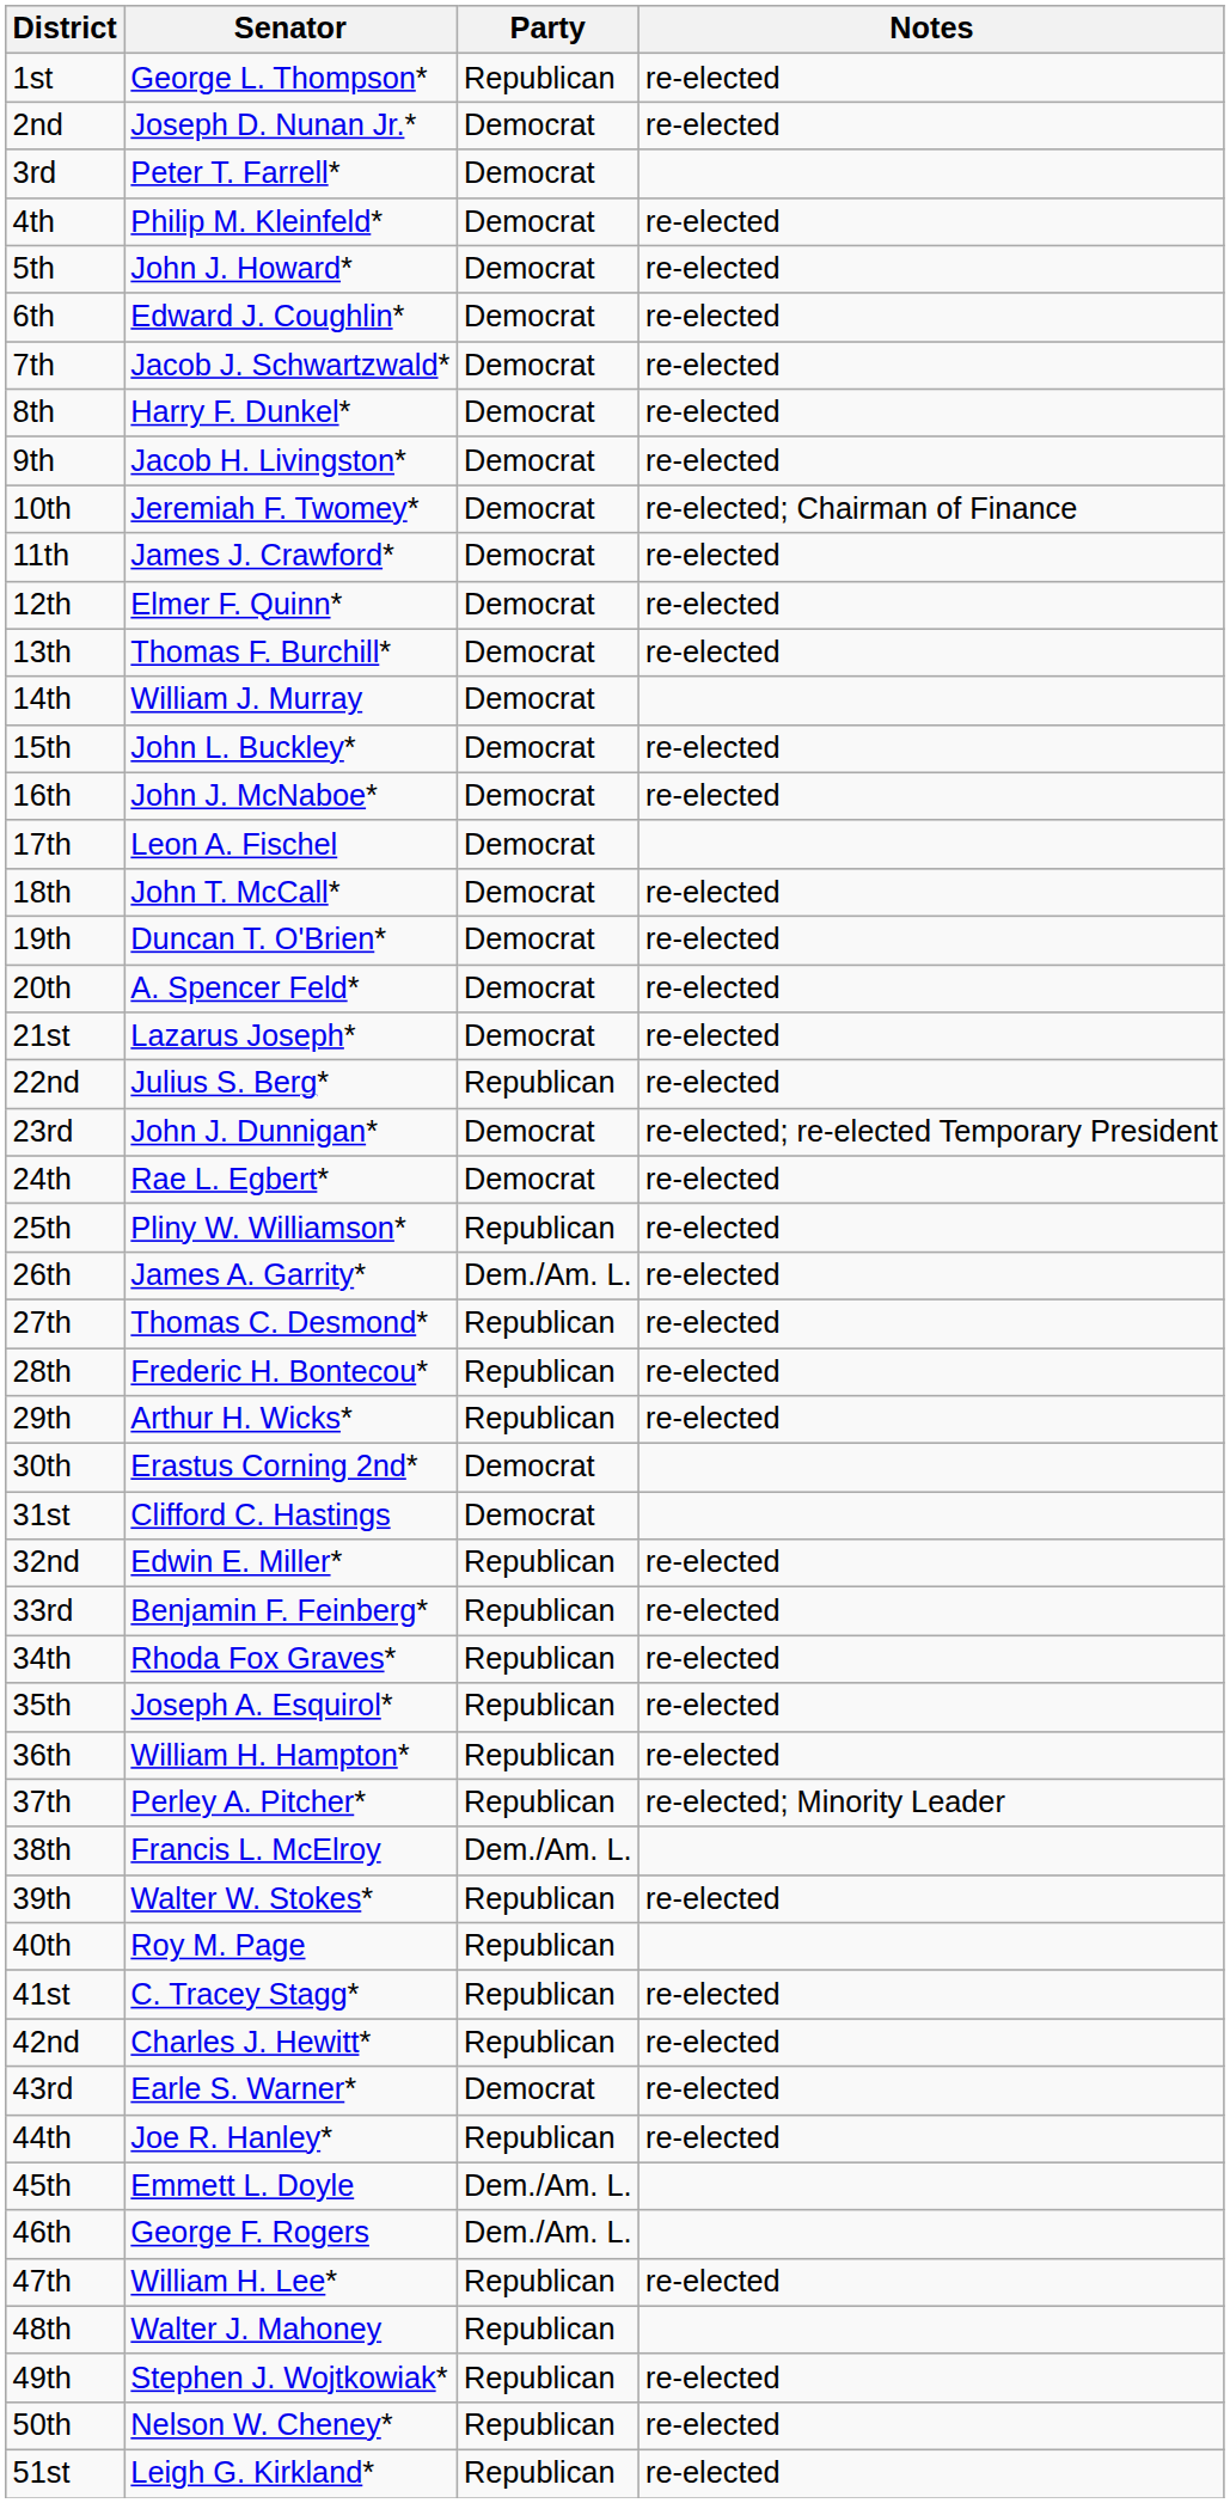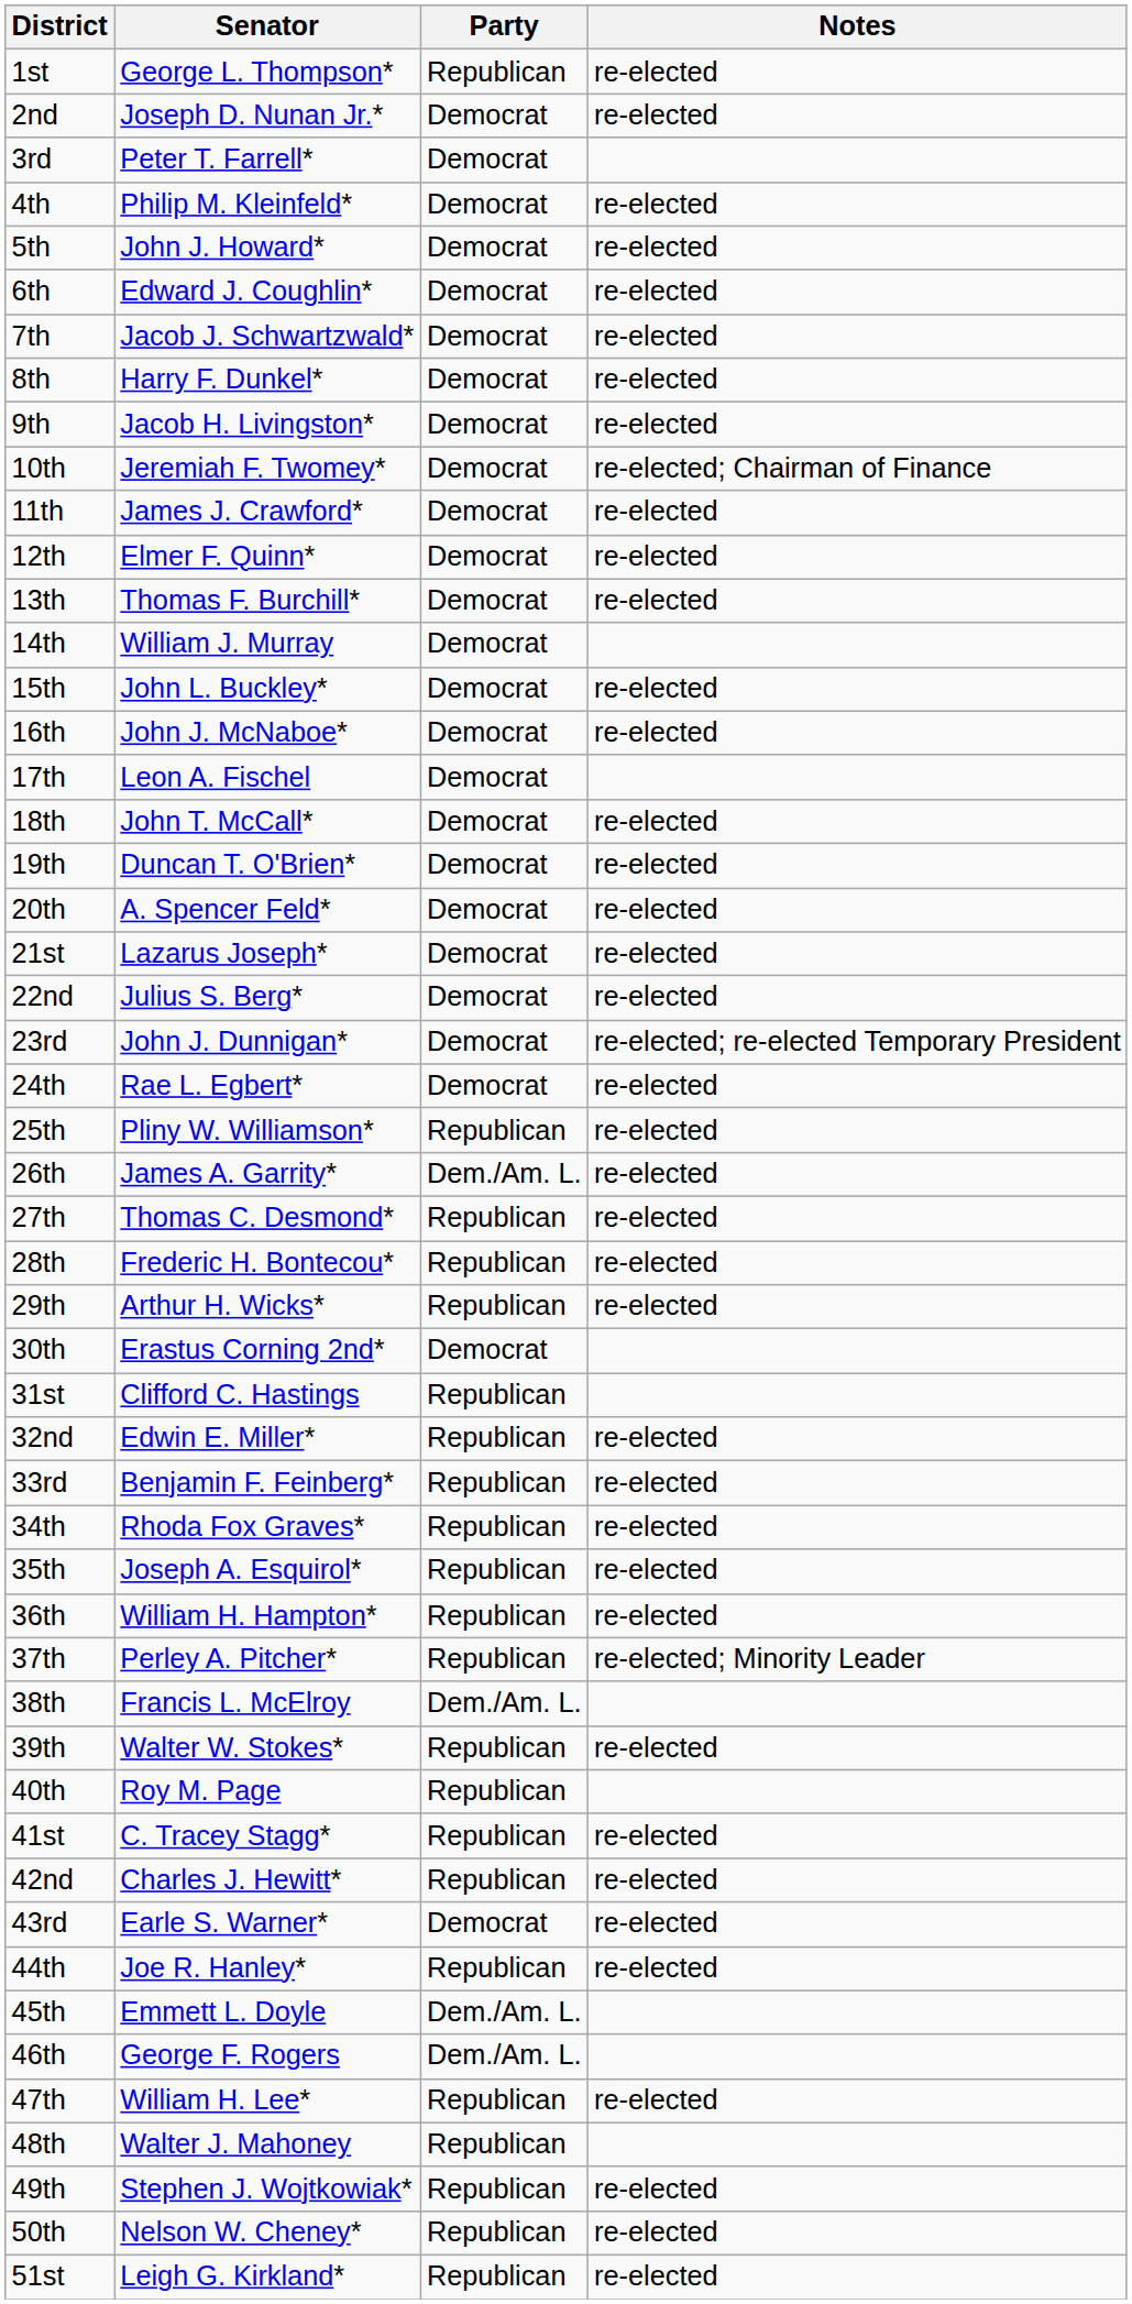 <table class=wikitable>
 <tr>
 <th>District</th>
 <th>Senator</th>
 <th>Party</th>
 <th>Notes</th>
 </tr>
 <tr>
 <td>1st</td>
 <td><a href='#'>George L. Thompson</a>*</td>
 <td>Republican</td>
 <td>re-elected</td>
 </tr>
 <tr>
 <td>2nd</td>
 <td><a href='#'>Joseph D. Nunan Jr.</a>*</td>
 <td>Democrat</td>
 <td>re-elected</td>
 </tr>
 <tr>
 <td>3rd</td>
 <td><a href='#'>Peter T. Farrell</a>*</td>
 <td>Democrat</td>
 <td></td>
 </tr>
 <tr>
 <td>4th</td>
 <td><a href='#'>Philip M. Kleinfeld</a>*</td>
 <td>Democrat</td>
 <td>re-elected</td>
 </tr>
 <tr>
 <td>5th</td>
 <td><a href='#'>John J. Howard</a>*</td>
 <td>Democrat</td>
 <td>re-elected</td>
 </tr>
 <tr>
 <td>6th</td>
 <td><a href='#'>Edward J. Coughlin</a>*</td>
 <td>Democrat</td>
 <td>re-elected</td>
 </tr>
 <tr>
 <td>7th</td>
 <td><a href='#'>Jacob J. Schwartzwald</a>*</td>
 <td>Democrat</td>
 <td>re-elected</td>
 </tr>
 <tr>
 <td>8th</td>
 <td><a href='#'>Harry F. Dunkel</a>*</td>
 <td>Democrat</td>
 <td>re-elected</td>
 </tr>
 <tr>
 <td>9th</td>
 <td><a href='#'>Jacob H. Livingston</a>*</td>
 <td>Democrat</td>
 <td>re-elected</td>
 </tr>
 <tr>
 <td>10th</td>
 <td><a href='#'>Jeremiah F. Twomey</a>*</td>
 <td>Democrat</td>
 <td>re-elected; Chairman of Finance</td>
 </tr>
 <tr>
 <td>11th</td>
 <td><a href='#'>James J. Crawford</a>*</td>
 <td>Democrat</td>
 <td>re-elected</td>
 </tr>
 <tr>
 <td>12th</td>
 <td><a href='#'>Elmer F. Quinn</a>*</td>
 <td>Democrat</td>
 <td>re-elected</td>
 </tr>
 <tr>
 <td>13th</td>
 <td><a href='#'>Thomas F. Burchill</a>*</td>
 <td>Democrat</td>
 <td>re-elected</td>
 </tr>
 <tr>
 <td>14th</td>
 <td><a href='#'>William J. Murray</a></td>
 <td>Democrat</td>
 <td></td>
 </tr>
 <tr>
 <td>15th</td>
 <td><a href='#'>John L. Buckley</a>*</td>
 <td>Democrat</td>
 <td>re-elected</td>
 </tr>
 <tr>
 <td>16th</td>
 <td><a href='#'>John J. McNaboe</a>*</td>
 <td>Democrat</td>
 <td>re-elected</td>
 </tr>
 <tr>
 <td>17th</td>
 <td><a href='#'>Leon A. Fischel</a></td>
 <td>Democrat</td>
 <td></td>
 </tr>
 <tr>
 <td>18th</td>
 <td><a href='#'>John T. McCall</a>*</td>
 <td>Democrat</td>
 <td>re-elected</td>
 </tr>
 <tr>
 <td>19th</td>
 <td><a href='#'>Duncan T. O'Brien</a>*</td>
 <td>Democrat</td>
 <td>re-elected</td>
 </tr>
 <tr>
 <td>20th</td>
 <td><a href='#'>A. Spencer Feld</a>*</td>
 <td>Democrat</td>
 <td>re-elected</td>
 </tr>
 <tr>
 <td>21st</td>
 <td><a href='#'>Lazarus Joseph</a>*</td>
 <td>Democrat</td>
 <td>re-elected</td>
 </tr>
 <tr>
 <td>22nd</td>
 <td><a href='#'>Julius S. Berg</a>*</td>
-<td>Republican</td>
+<td>Democrat</td>
 <td>re-elected</td>
 </tr>
 <tr>
 <td>23rd</td>
 <td><a href='#'>John J. Dunnigan</a>*</td>
 <td>Democrat</td>
 <td>re-elected; re-elected Temporary President</td>
 </tr>
 <tr>
 <td>24th</td>
 <td><a href='#'>Rae L. Egbert</a>*</td>
 <td>Democrat</td>
 <td>re-elected</td>
 </tr>
 <tr>
 <td>25th</td>
 <td><a href='#'>Pliny W. Williamson</a>*</td>
 <td>Republican</td>
 <td>re-elected</td>
 </tr>
 <tr>
 <td>26th</td>
 <td><a href='#'>James A. Garrity</a>*</td>
 <td>Dem./Am. L.</td>
 <td>re-elected</td>
 </tr>
 <tr>
 <td>27th</td>
 <td><a href='#'>Thomas C. Desmond</a>*</td>
 <td>Republican</td>
 <td>re-elected</td>
 </tr>
 <tr>
 <td>28th</td>
 <td><a href='#'>Frederic H. Bontecou</a>*</td>
 <td>Republican</td>
 <td>re-elected</td>
 </tr>
 <tr>
 <td>29th</td>
 <td><a href='#'>Arthur H. Wicks</a>*</td>
 <td>Republican</td>
 <td>re-elected</td>
 </tr>
 <tr>
 <td>30th</td>
 <td><a href='#'>Erastus Corning 2nd</a>*</td>
 <td>Democrat</td>
 <td></td>
 </tr>
 <tr>
 <td>31st</td>
 <td><a href='#'>Clifford C. Hastings</a></td>
-<td>Democrat</td>
+<td>Republican</td>
 <td></td>
 </tr>
 <tr>
 <td>32nd</td>
 <td><a href='#'>Edwin E. Miller</a>*</td>
 <td>Republican</td>
 <td>re-elected</td>
 </tr>
 <tr>
 <td>33rd</td>
 <td><a href='#'>Benjamin F. Feinberg</a>*</td>
 <td>Republican</td>
 <td>re-elected</td>
 </tr>
 <tr>
 <td>34th</td>
 <td><a href='#'>Rhoda Fox Graves</a>*</td>
 <td>Republican</td>
 <td>re-elected</td>
 </tr>
 <tr>
 <td>35th</td>
 <td><a href='#'>Joseph A. Esquirol</a>*</td>
 <td>Republican</td>
 <td>re-elected</td>
 </tr>
 <tr>
 <td>36th</td>
 <td><a href='#'>William H. Hampton</a>*</td>
 <td>Republican</td>
 <td>re-elected</td>
 </tr>
 <tr>
 <td>37th</td>
 <td><a href='#'>Perley A. Pitcher</a>*</td>
 <td>Republican</td>
 <td>re-elected; Minority Leader</td>
 </tr>
 <tr>
 <td>38th</td>
 <td><a href='#'>Francis L. McElroy</a></td>
 <td>Dem./Am. L.</td>
 <td></td>
 </tr>
 <tr>
 <td>39th</td>
 <td><a href='#'>Walter W. Stokes</a>*</td>
 <td>Republican</td>
 <td>re-elected</td>
 </tr>
 <tr>
 <td>40th</td>
 <td><a href='#'>Roy M. Page</a></td>
 <td>Republican</td>
 <td></td>
 </tr>
 <tr>
 <td>41st</td>
 <td><a href='#'>C. Tracey Stagg</a>*</td>
 <td>Republican</td>
 <td>re-elected</td>
 </tr>
 <tr>
 <td>42nd</td>
 <td><a href='#'>Charles J. Hewitt</a>*</td>
 <td>Republican</td>
 <td>re-elected</td>
 </tr>
 <tr>
 <td>43rd</td>
 <td><a href='#'>Earle S. Warner</a>*</td>
 <td>Democrat</td>
 <td>re-elected</td>
 </tr>
 <tr>
 <td>44th</td>
 <td><a href='#'>Joe R. Hanley</a>*</td>
 <td>Republican</td>
 <td>re-elected</td>
 </tr>
 <tr>
 <td>45th</td>
 <td><a href='#'>Emmett L. Doyle</a></td>
 <td>Dem./Am. L.</td>
 <td></td>
 </tr>
 <tr>
 <td>46th</td>
 <td><a href='#'>George F. Rogers</a></td>
 <td>Dem./Am. L.</td>
 <td></td>
 </tr>
 <tr>
 <td>47th</td>
 <td><a href='#'>William H. Lee</a>*</td>
 <td>Republican</td>
 <td>re-elected</td>
 </tr>
 <tr>
 <td>48th</td>
 <td><a href='#'>Walter J. Mahoney</a></td>
 <td>Republican</td>
 <td></td>
 </tr>
 <tr>
 <td>49th</td>
 <td><a href='#'>Stephen J. Wojtkowiak</a>*</td>
 <td>Republican</td>
 <td>re-elected</td>
 </tr>
 <tr>
 <td>50th</td>
 <td><a href='#'>Nelson W. Cheney</a>*</td>
 <td>Republican</td>
 <td>re-elected</td>
 </tr>
 <tr>
 <td>51st</td>
 <td><a href='#'>Leigh G. Kirkland</a>*</td>
 <td>Republican</td>
 <td>re-elected</td>
 </tr>
 <tr>
 </tr>
 </table>
